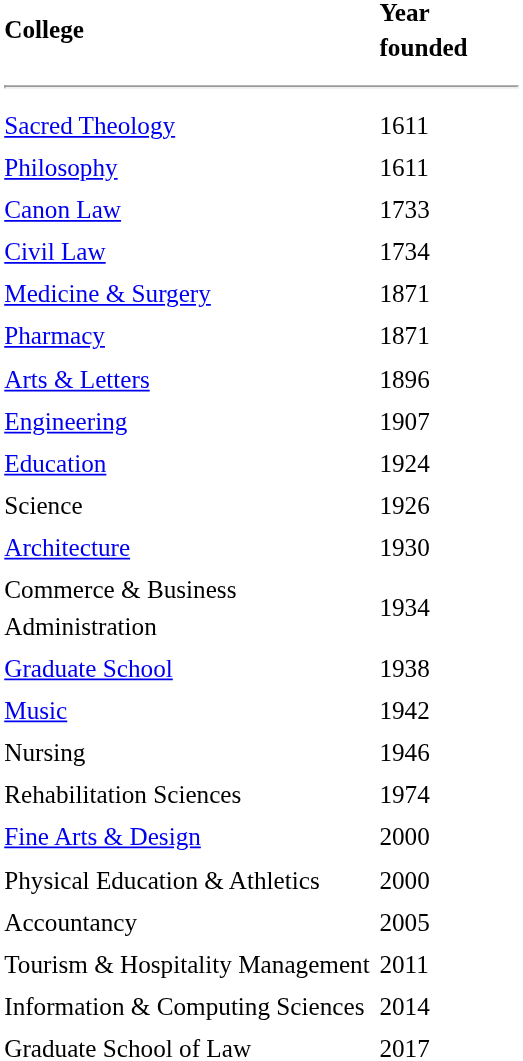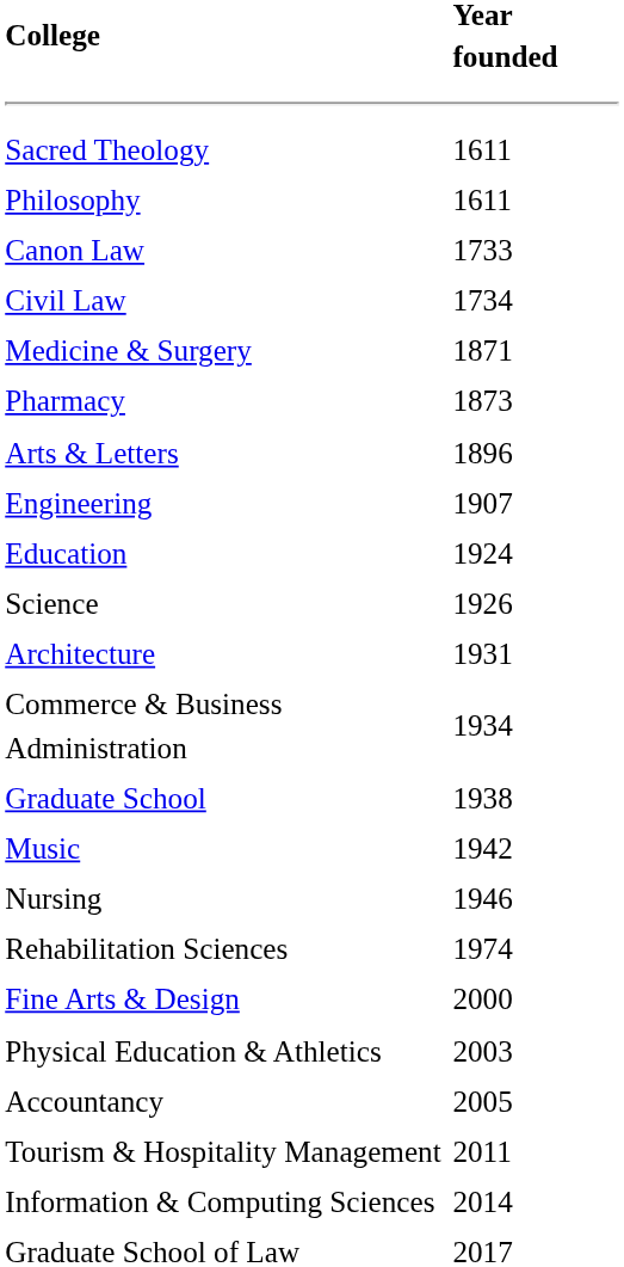 <table class="toccolours" style="float:right; margin-left:1em; font-size:90%; line-height:1.4em; width:300px">
 <tr>
 <td><strong>College</strong></td>
 <td><strong>Year founded</strong></td>
 </tr>
 <tr>
 <td colspan="2"><hr></td>
 </tr>
 <tr>
 <td><a href='#'>Sacred Theology</a></td>
 <td>1611</td>
 </tr>
 <tr>
 <td><a href='#'>Philosophy</a></td>
 <td>1611</td>
 </tr>
 <tr>
 <td><a href='#'>Canon Law</a></td>
 <td>1733</td>
 </tr>
 <tr>
 <td><a href='#'>Civil Law</a></td>
 <td>1734</td>
 </tr>
 <tr>
 <td><a href='#'>Medicine & Surgery</a></td>
 <td>1871</td>
 </tr>
 <tr>
 <td><a href='#'>Pharmacy</a></td>
-<td>1871</td>
+<td>1873</td>
 </tr>
 <tr>
 <td><a href='#'>Arts & Letters</a></td>
 <td>1896</td>
 </tr>
 <tr>
 <td><a href='#'>Engineering</a></td>
 <td>1907</td>
 </tr>
 <tr>
 <td><a href='#'>Education</a></td>
 <td>1924</td>
 </tr>
 <tr>
 <td>Science</td>
 <td>1926</td>
 </tr>
 <tr>
 <td><a href='#'>Architecture</a></td>
-<td>1930</td>
+<td>1931</td>
 </tr>
 <tr>
 <td>Commerce & Business Administration</td>
 <td>1934</td>
 </tr>
 <tr>
 <td><a href='#'>Graduate School</a></td>
 <td>1938</td>
 </tr>
 <tr>
 <td><a href='#'>Music</a></td>
 <td>1942</td>
 </tr>
 <tr>
 <td>Nursing</td>
 <td>1946</td>
 </tr>
 <tr>
 <td>Rehabilitation Sciences</td>
 <td>1974</td>
 </tr>
 <tr>
 <td><a href='#'>Fine Arts & Design</a></td>
 <td>2000</td>
 </tr>
 <tr>
 <td>Physical Education & Athletics</td>
-<td>2000</td>
+<td>2003</td>
 </tr>
 <tr>
 <td>Accountancy</td>
 <td>2005</td>
 </tr>
 <tr>
 <td>Tourism & Hospitality Management</td>
 <td>2011</td>
 </tr>
 <tr>
 <td>Information & Computing Sciences</td>
 <td>2014</td>
 </tr>
 <tr>
 <td>Graduate School of Law</td>
 <td>2017</td>
 </tr>
 </table>
